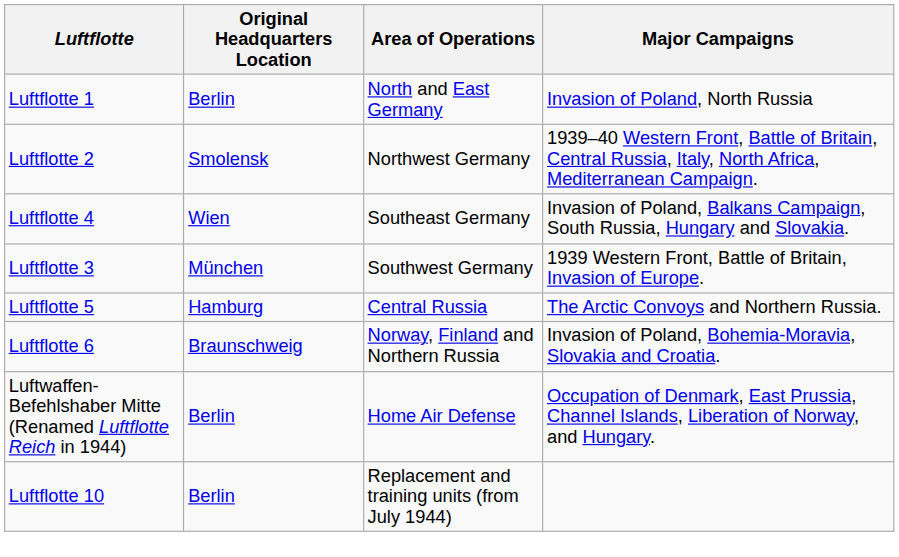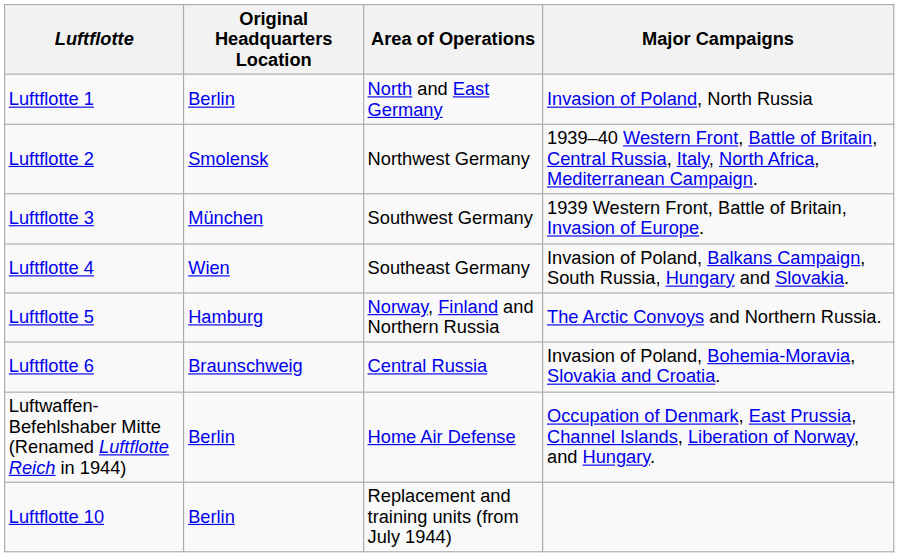 <table class="wikitable" ; text-align:left">
 <tr>
 <th scope="col" style="width:150px;"><em>Luftflotte</em></th>
 <th scope="col" style="width:150px;">Original Headquarters Location</th>
 <th scope="col" style="width:150px;">Area of Operations</th>
 <th scope="col" style="width:300px;">Major Campaigns</th>
 </tr>
 <tr>
 <td><a href='#'>Luftflotte 1</a></td>
 <td><a href='#'>Berlin</a></td>
 <td><a href='#'>North</a> and <a href='#'>East Germany</a></td>
 <td><a href='#'>Invasion of Poland</a>, North Russia</td>
 </tr>
 <tr>
 <td><a href='#'>Luftflotte 2</a></td>
 <td><a href='#'>Smolensk</a></td>
 <td>Northwest Germany</td>
 <td>1939–40 <a href='#'>Western Front</a>, <a href='#'>Battle of Britain</a>, <a href='#'>Central Russia</a>, <a href='#'>Italy</a>, <a href='#'>North Africa</a>, <a href='#'>Mediterranean Campaign</a>.</td>
 </tr>
 <tr>
+<td><a href='#'>Luftflotte 3</a></td>
+<td><a href='#'>München</a></td>
+<td>Southwest Germany</td>
+<td>1939 Western Front, Battle of Britain, <a href='#'>Invasion of Europe</a>.</td>
+</tr>
+<tr>
 <td><a href='#'>Luftflotte 4</a></td>
 <td><a href='#'>Wien</a></td>
 <td>Southeast Germany</td>
 <td>Invasion of Poland, <a href='#'>Balkans Campaign</a>, South Russia, <a href='#'>Hungary</a> and <a href='#'>Slovakia</a>.</td>
 </tr>
 <tr>
-<td><a href='#'>Luftflotte 3</a></td>
-<td><a href='#'>München</a></td>
-<td>Southwest Germany</td>
-<td>1939 Western Front, Battle of Britain, <a href='#'>Invasion of Europe</a>.</td>
-</tr>
-<tr>
 <td><a href='#'>Luftflotte 5</a></td>
 <td><a href='#'>Hamburg</a></td>
-<td><a href='#'>Central Russia</a></td>
+<td><a href='#'>Norway</a>, <a href='#'>Finland</a> and Northern Russia</td>
 <td><a href='#'>The Arctic Convoys</a> and Northern Russia.</td>
 </tr>
 <tr>
 <td><a href='#'>Luftflotte 6</a></td>
 <td><a href='#'>Braunschweig</a></td>
-<td><a href='#'>Norway</a>, <a href='#'>Finland</a> and Northern Russia</td>
+<td><a href='#'>Central Russia</a></td>
 <td>Invasion of Poland, <a href='#'>Bohemia-Moravia</a>, <a href='#'>Slovakia and Croatia</a>.</td>
 </tr>
 <tr>
 <td>Luftwaffen-Befehlshaber Mitte (Renamed <em><a href='#'>Luftflotte Reich</a></em> in 1944)</td>
 <td><a href='#'>Berlin</a></td>
 <td><a href='#'>Home Air Defense</a></td>
 <td><a href='#'>Occupation of Denmark</a>, <a href='#'>East Prussia</a>, <a href='#'>Channel Islands</a>, <a href='#'>Liberation of Norway</a>, and <a href='#'>Hungary</a>.</td>
 </tr>
 <tr>
 <td><a href='#'>Luftflotte 10</a></td>
 <td><a href='#'>Berlin</a></td>
 <td>Replacement and training units (from July 1944)</td>
 <td></td>
 </tr>
 </table>
